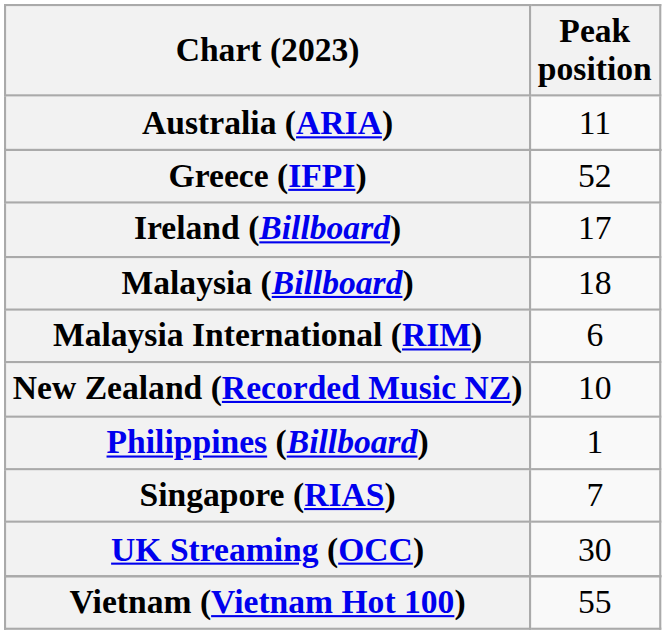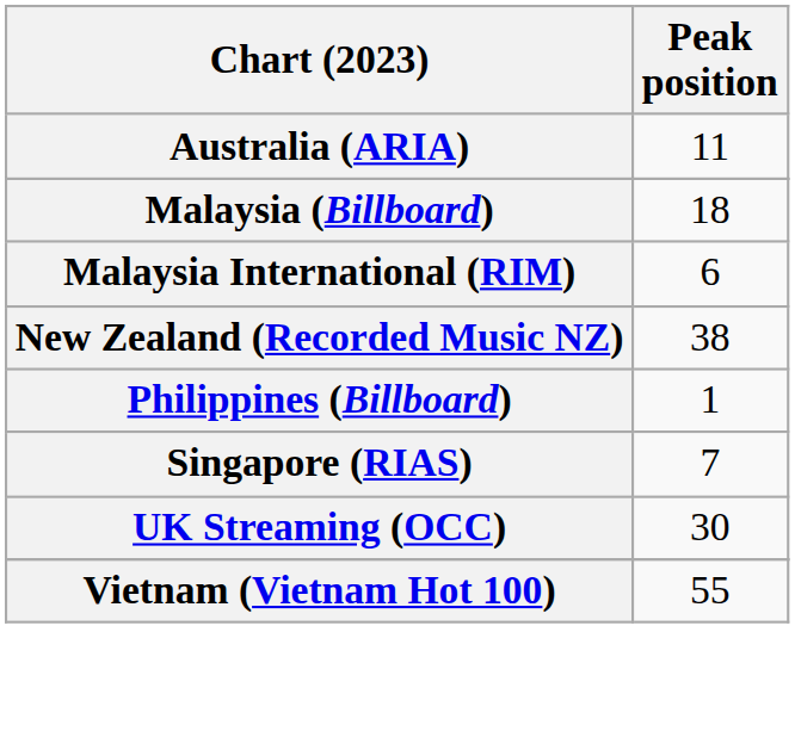 <table class="wikitable sortable plainrowheaders" style="text-align:center">
 <tr>
 <th scope="col">Chart (2023)</th>
 <th scope="col">Peak<br>position</th>
 </tr>
 <tr>
 <th scope="row">Australia (<a href='#'>ARIA</a>)</th>
 <td>11</td>
 </tr>
 <tr>
 </tr>
 <tr>
 </tr>
 <tr>
-<th scope="row">Greece (<a href='#'>IFPI</a>)</th>
-<td>52</td>
-</tr>
-<tr>
-<th scope="row">Ireland (<em><a href='#'>Billboard</a></em>)</th>
-<td>17</td>
-</tr>
-<tr>
 <th scope="row">Malaysia (<em><a href='#'>Billboard</a></em>)</th>
 <td>18</td>
 </tr>
 <tr>
 <th scope="row">Malaysia International (<a href='#'>RIM</a>)</th>
 <td>6</td>
 </tr>
 <tr>
 <th scope="row">New Zealand (<a href='#'>Recorded Music NZ</a>)</th>
-<td>10</td>
+<td>38</td>
 </tr>
 <tr>
 <th scope="row"><a href='#'>Philippines</a> (<em><a href='#'>Billboard</a></em>)</th>
 <td>1</td>
 </tr>
 <tr>
 <th scope="row">Singapore (<a href='#'>RIAS</a>)</th>
 <td>7</td>
 </tr>
 <tr>
 <th scope="row"><a href='#'>UK Streaming</a> (<a href='#'>OCC</a>)</th>
 <td>30</td>
 </tr>
 <tr>
 </tr>
 <tr>
 </tr>
 <tr>
 <th scope="row">Vietnam (<a href='#'>Vietnam Hot 100</a>)</th>
 <td>55</td>
 </tr>
 </table>
